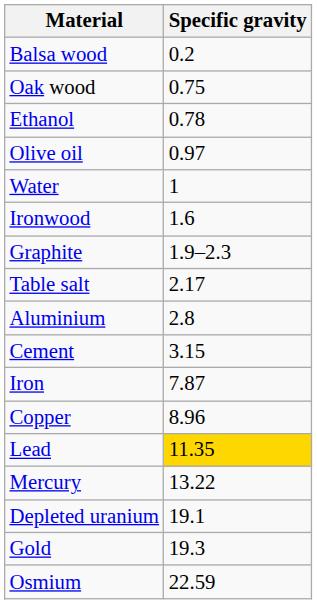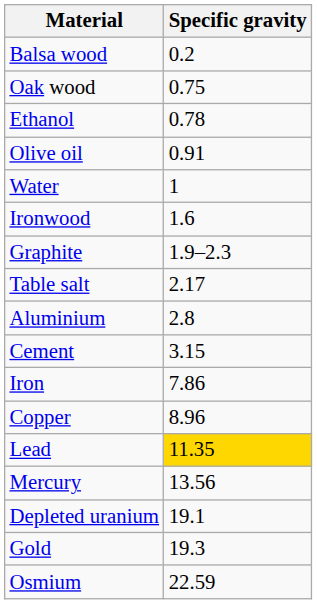 <table class="wikitable sortable">
 <tr>
 <th>Material</th>
 <th>Specific gravity</th>
 </tr>
 <tr>
 <td><a href='#'>Balsa wood</a></td>
 <td>0.2</td>
 </tr>
 <tr>
 <td><a href='#'>Oak</a> wood</td>
 <td>0.75</td>
 </tr>
 <tr>
 <td><a href='#'>Ethanol</a></td>
 <td>0.78</td>
 </tr>
 <tr>
 <td><a href='#'>Olive oil</a></td>
-<td>0.97</td>
+<td>0.91</td>
 </tr>
 <tr>
 <td><a href='#'>Water</a></td>
 <td>1</td>
 </tr>
 <tr>
 <td><a href='#'>Ironwood</a></td>
 <td>1.6</td>
 </tr>
 <tr>
 <td><a href='#'>Graphite</a></td>
 <td>1.9–2.3</td>
 </tr>
 <tr>
 <td><a href='#'>Table salt</a></td>
 <td>2.17</td>
 </tr>
 <tr>
 <td><a href='#'>Aluminium</a></td>
 <td>2.8</td>
 </tr>
 <tr>
 <td><a href='#'>Cement</a></td>
 <td>3.15</td>
 </tr>
 <tr>
 <td><a href='#'>Iron</a></td>
-<td>7.87</td>
+<td>7.86</td>
 </tr>
 <tr>
 <td><a href='#'>Copper</a></td>
 <td>8.96</td>
 </tr>
 <tr>
 <td><a href='#'>Lead</a></td>
 <td style="background: gold;">11.35</td>
 </tr>
 <tr>
 <td><a href='#'>Mercury</a></td>
-<td>13.22</td>
+<td>13.56</td>
 </tr>
 <tr>
 <td><a href='#'>Depleted uranium</a></td>
 <td>19.1</td>
 </tr>
 <tr>
 <td><a href='#'>Gold</a></td>
 <td>19.3</td>
 </tr>
 <tr>
 <td><a href='#'>Osmium</a></td>
 <td>22.59</td>
 </tr>
 </table>
